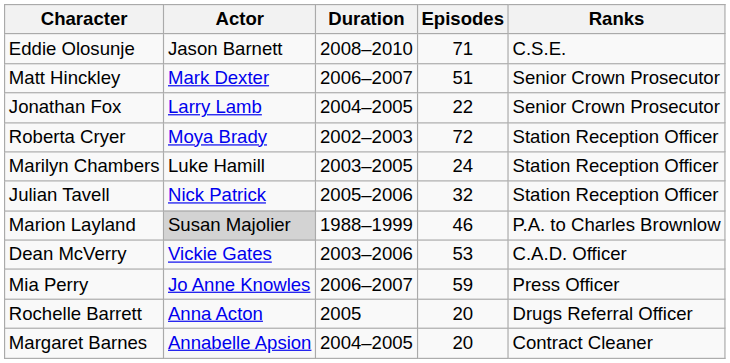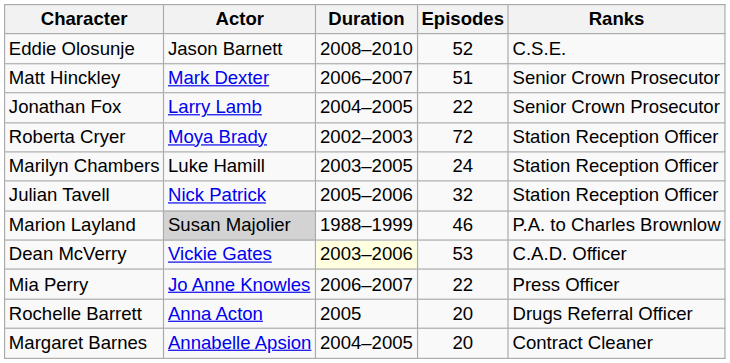 <table class="wikitable sortable">
 <tr>
 <th scope=col>Character</th>
 <th scope=col>Actor</th>
 <th scope=col>Duration</th>
 <th scope=col>Episodes</th>
 <th scope=col>Ranks</th>
 </tr>
 <tr>
 <td>Eddie Olosunje</td>
 <td>Jason Barnett</td>
 <td>2008–2010</td>
-<td style="text-align:center;">71</td>
+<td style="text-align:center;">52</td>
 <td>C.S.E.</td>
 </tr>
 <tr>
 <td>Matt Hinckley</td>
 <td><a href='#'>Mark Dexter</a></td>
 <td>2006–2007</td>
 <td style="text-align:center;">51</td>
 <td>Senior Crown Prosecutor</td>
 </tr>
 <tr>
 <td>Jonathan Fox</td>
 <td><a href='#'>Larry Lamb</a></td>
 <td>2004–2005</td>
 <td style="text-align:center;">22</td>
 <td>Senior Crown Prosecutor</td>
 </tr>
 <tr>
 <td>Roberta Cryer</td>
 <td><a href='#'>Moya Brady</a></td>
 <td>2002–2003</td>
 <td style="text-align:center;">72</td>
 <td>Station Reception Officer</td>
 </tr>
 <tr>
 <td>Marilyn Chambers</td>
 <td>Luke Hamill</td>
 <td>2003–2005</td>
 <td style="text-align:center;">24</td>
 <td>Station Reception Officer</td>
 </tr>
 <tr>
 <td>Julian Tavell</td>
 <td><a href='#'>Nick Patrick</a></td>
 <td>2005–2006</td>
 <td style="text-align:center;">32</td>
 <td>Station Reception Officer</td>
 </tr>
 <tr>
 <td>Marion Layland</td>
 <td style="background: lightgrey;">Susan Majolier</td>
 <td>1988–1999</td>
 <td style="text-align:center;">46</td>
 <td>P.A. to Charles Brownlow</td>
 </tr>
 <tr>
 <td>Dean McVerry</td>
 <td><a href='#'>Vickie Gates</a></td>
-<td>2003–2006</td>
+<td style="background: lightyellow;">2003–2006</td>
 <td style="text-align:center;">53</td>
 <td>C.A.D. Officer</td>
 </tr>
 <tr>
 <td>Mia Perry</td>
 <td><a href='#'>Jo Anne Knowles</a></td>
 <td>2006–2007</td>
-<td style="text-align:center;">59</td>
+<td style="text-align:center;">22</td>
 <td>Press Officer</td>
 </tr>
 <tr>
 <td>Rochelle Barrett</td>
 <td><a href='#'>Anna Acton</a></td>
 <td>2005</td>
 <td style="text-align:center;">20</td>
 <td>Drugs Referral Officer</td>
 </tr>
 <tr>
 <td>Margaret Barnes</td>
 <td><a href='#'>Annabelle Apsion</a></td>
 <td>2004–2005</td>
 <td style="text-align:center;">20</td>
 <td>Contract Cleaner</td>
 </tr>
 </table>
